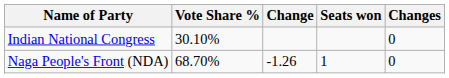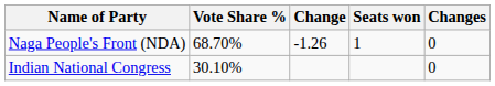 <table class="wikitable sortable">
 <tr>
 <th>Name of Party</th>
 <th>Vote Share %</th>
 <th>Change</th>
 <th>Seats won</th>
 <th>Changes</th>
 </tr>
 <tr>
+<td><a href='#'>Naga People's Front</a> (NDA)</td>
+<td>68.70%</td>
+<td>-1.26</td>
+<td>1</td>
+<td>0</td>
+</tr>
+<tr>
 <td><a href='#'>Indian National Congress</a></td>
 <td>30.10%</td>
 <td></td>
 <td></td>
 <td>0</td>
 </tr>
-<tr>
-<td><a href='#'>Naga People's Front</a> (NDA)</td>
-<td>68.70%</td>
-<td>-1.26</td>
-<td>1</td>
-<td>0</td>
-</tr>
 </table>
